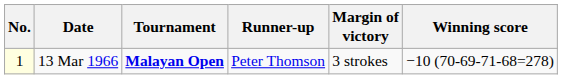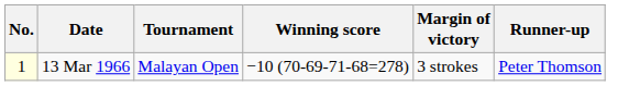 <table class="wikitable" style="font-size:95%;">
 <tr>
 <th>No.</th>
 <th>Date</th>
 <th>Tournament</th>
+<th>Winning score</th>
+<th>Margin of<br>victory</th>
 <th>Runner-up</th>
-<th>Margin of<br>victory</th>
-<th>Winning score</th>
 </tr>
 <tr>
 <td align=center style="background: lightyellow;">1</td>
 <td align=right>13 Mar <a href='#'>1966</a></td>
-<td><strong><a href='#'>Malayan Open</a></strong></td>
+<td><a href='#'>Malayan Open</a></td>
+<td>−10 (70-69-71-68=278)</td>
+<td>3 strokes</td>
 <td> <a href='#'>Peter Thomson</a></td>
-<td>3 strokes</td>
-<td>−10 (70-69-71-68=278)</td>
 </tr>
 </table>
